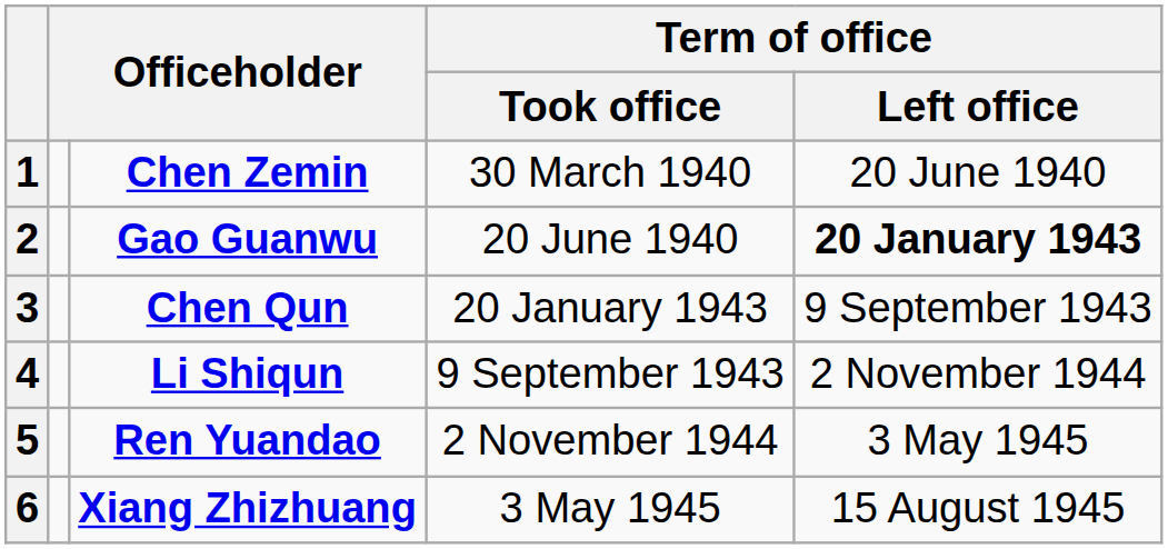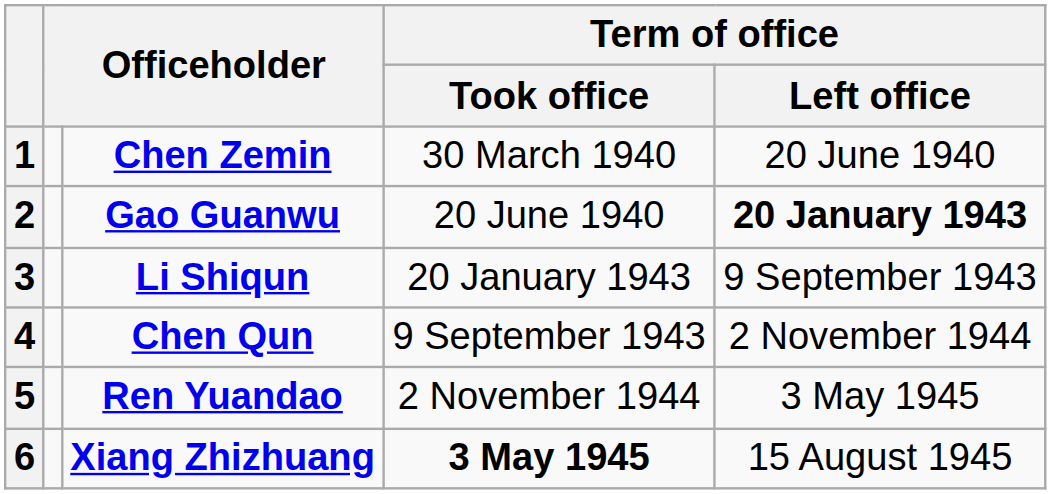 <table class="wikitable" style="text-align:center">
 <tr>
 <th rowspan="2"></th>
 <th colspan="2" rowspan="2">Officeholder</th>
 <th colspan="2">Term of office</th>
 </tr>
 <tr>
 <th>Took office</th>
 <th>Left office</th>
 </tr>
 <tr>
 <th>1</th>
 <td></td>
 <td><strong><a href='#'>Chen Zemin</a></strong><br></td>
 <td>30 March 1940</td>
 <td>20 June 1940</td>
 </tr>
 <tr>
 <th>2</th>
 <td></td>
 <td><strong><a href='#'>Gao Guanwu</a></strong><br></td>
 <td>20 June 1940</td>
 <td><strong>20 January 1943</strong></td>
 </tr>
 <tr>
 <th>3</th>
 <td></td>
-<td><strong><a href='#'>Chen Qun</a></strong><br></td>
+<td><strong><a href='#'>Li Shiqun</a></strong><br></td>
 <td>20 January 1943</td>
 <td>9 September 1943</td>
 </tr>
 <tr>
 <th>4</th>
 <td></td>
-<td><strong><a href='#'>Li Shiqun</a></strong><br></td>
+<td><strong><a href='#'>Chen Qun</a></strong><br></td>
 <td>9 September 1943</td>
 <td>2 November 1944</td>
 </tr>
 <tr>
 <th>5</th>
 <td></td>
 <td><strong><a href='#'>Ren Yuandao</a></strong><br></td>
 <td>2 November 1944</td>
 <td>3 May 1945</td>
 </tr>
 <tr>
 <th>6</th>
 <td></td>
 <td><strong><a href='#'>Xiang Zhizhuang</a></strong><br></td>
-<td>3 May 1945</td>
+<td><strong>3 May 1945</strong></td>
 <td>15 August 1945</td>
 </tr>
 </table>
